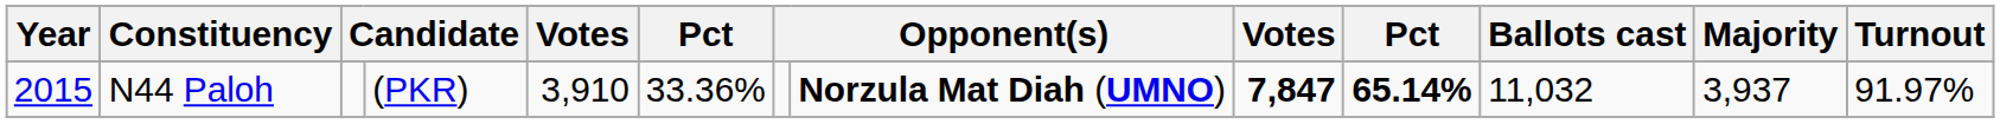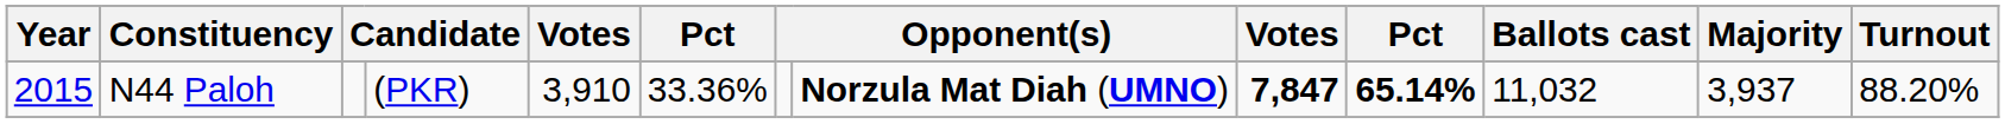 <table class="wikitable" style="margin:0.5em ; font-size:95%">
 <tr>
 <th>Year</th>
 <th>Constituency</th>
 <th colspan=2>Candidate</th>
 <th>Votes</th>
 <th>Pct</th>
 <th colspan=2>Opponent(s)</th>
 <th>Votes</th>
 <th>Pct</th>
 <th>Ballots cast</th>
 <th>Majority</th>
 <th>Turnout</th>
 </tr>
 <tr>
 <td><a href='#'>2015</a></td>
 <td>N44 <a href='#'>Paloh</a></td>
 <td></td>
 <td> (<a href='#'>PKR</a>)</td>
 <td align="right">3,910</td>
 <td>33.36%</td>
 <td></td>
 <td><strong>Norzula Mat Diah</strong> (<a href='#'><strong>UMNO</strong></a>)</td>
 <td align="right"><strong>7,847</strong></td>
 <td><strong>65.14%</strong></td>
 <td>11,032</td>
 <td>3,937</td>
-<td>91.97%</td>
+<td>88.20%</td>
 </tr>
 </table>
